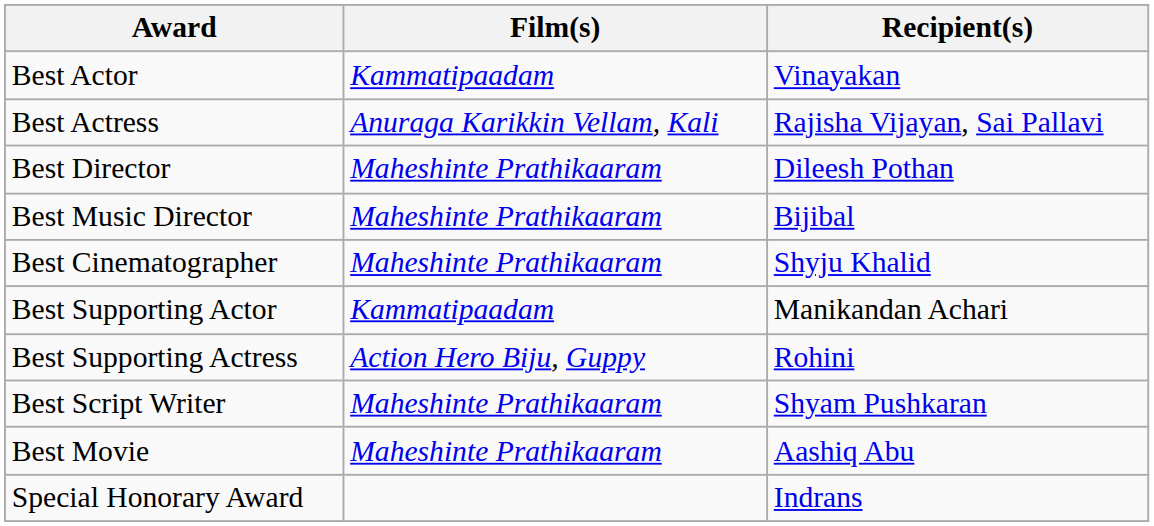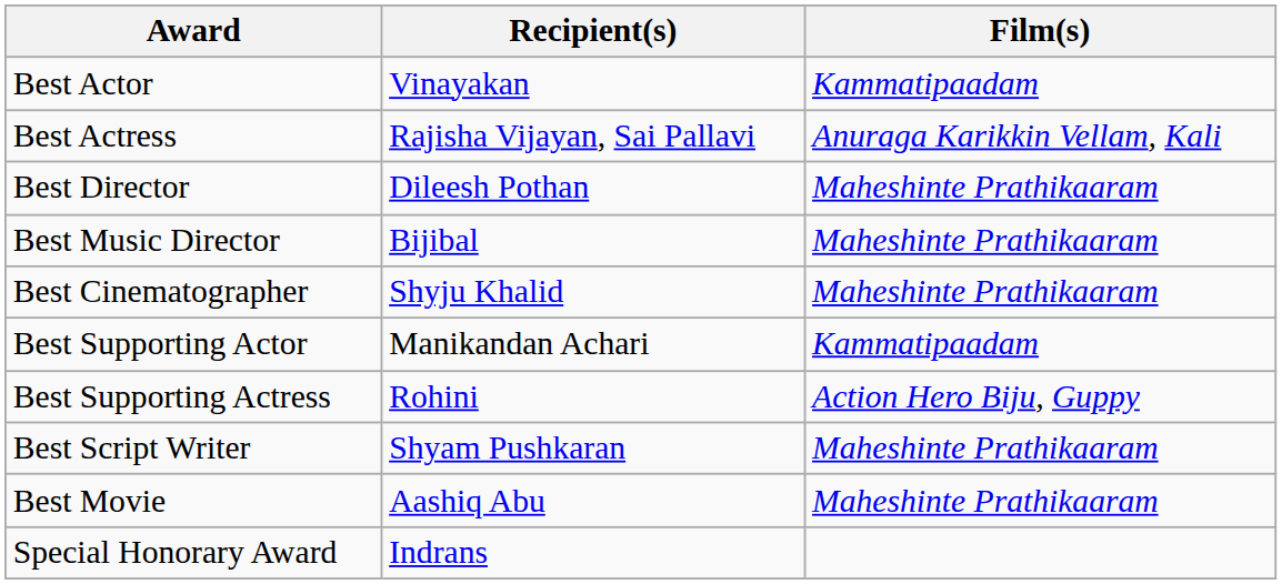 <table class="wikitable" width=70%>
 <tr>
 <th>Award</th>
+<th>Recipient(s)</th>
 <th>Film(s)</th>
-<th>Recipient(s)</th>
 </tr>
 <tr>
 <td>Best Actor</td>
+<td><a href='#'>Vinayakan</a></td>
 <td><em><a href='#'>Kammatipaadam</a></em></td>
-<td><a href='#'>Vinayakan</a></td>
 </tr>
 <tr>
 <td>Best Actress</td>
+<td><a href='#'>Rajisha Vijayan</a>, <a href='#'>Sai Pallavi</a></td>
 <td><em><a href='#'>Anuraga Karikkin Vellam</a>, <a href='#'>Kali</a></em></td>
-<td><a href='#'>Rajisha Vijayan</a>, <a href='#'>Sai Pallavi</a></td>
 </tr>
 <tr>
 <td>Best Director</td>
+<td><a href='#'>Dileesh Pothan</a></td>
 <td><em><a href='#'>Maheshinte Prathikaaram</a></em></td>
-<td><a href='#'>Dileesh Pothan</a></td>
 </tr>
 <tr>
 <td>Best Music Director</td>
+<td><a href='#'>Bijibal</a></td>
 <td><em><a href='#'>Maheshinte Prathikaaram</a></em></td>
-<td><a href='#'>Bijibal</a></td>
 </tr>
 <tr>
 <td>Best Cinematographer</td>
+<td><a href='#'>Shyju Khalid</a></td>
 <td><em><a href='#'>Maheshinte Prathikaaram</a></em></td>
-<td><a href='#'>Shyju Khalid</a></td>
 </tr>
 <tr>
 <td>Best Supporting Actor</td>
+<td>Manikandan Achari</td>
 <td><em><a href='#'>Kammatipaadam</a></em></td>
-<td>Manikandan Achari</td>
 </tr>
 <tr>
 <td>Best Supporting Actress</td>
+<td><a href='#'>Rohini</a></td>
 <td><em><a href='#'>Action Hero Biju</a>, <a href='#'>Guppy</a></em></td>
-<td><a href='#'>Rohini</a></td>
 </tr>
 <tr>
 <td>Best Script Writer</td>
+<td><a href='#'>Shyam Pushkaran</a></td>
 <td><em><a href='#'>Maheshinte Prathikaaram</a></em></td>
-<td><a href='#'>Shyam Pushkaran</a></td>
 </tr>
 <tr>
 <td>Best Movie</td>
+<td><a href='#'>Aashiq Abu</a></td>
 <td><em><a href='#'>Maheshinte Prathikaaram</a></em></td>
-<td><a href='#'>Aashiq Abu</a></td>
 </tr>
 <tr>
 <td>Special Honorary Award</td>
+<td><a href='#'>Indrans</a></td>
 <td></td>
-<td><a href='#'>Indrans</a></td>
 </tr>
 </table>
